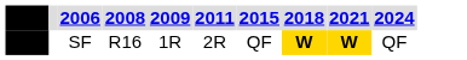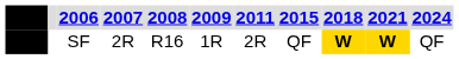 <table class="toccolours" border="0" cellpadding="2" cellspacing="0" align="left" style="margin:0.5em;">
 <tr>
 <th align=center style="background-color: #000000;"><span>Year</span></th>
 <th align=center style="background-color: #ddd;"></th>
 <th align=center style="background-color: #ddd;"></th>
 <th align=center style="background-color: #ddd;"><a href='#'>2006</a></th>
+<th align=center style="background-color: #ddd;"><a href='#'>2007</a></th>
 <th align=center style="background-color: #ddd;"><a href='#'>2008</a></th>
 <th align=center style="background-color: #ddd;"><a href='#'>2009</a></th>
 <th align=center style="background-color: #ddd;"><a href='#'>2011</a></th>
 <th align=center style="background-color: #ddd;"><a href='#'>2015</a></th>
 <th align=center style="background-color: #ddd;"><a href='#'>2018</a></th>
 <th align=center style="background-color: #ddd;"><a href='#'>2021</a></th>
 <th align=center style="background-color: #ddd;"><a href='#'>2024</a></th>
 </tr>
 <tr>
 <th align="center" style="background-color: #000000;"><span>Pos.</span></th>
 <td align="center"></td>
 <td align="center"></td>
 <td align="center">SF</td>
+<td align="center">2R</td>
 <td align="center">R16</td>
 <td align="center">1R</td>
 <td align="center">2R</td>
 <td align="center">QF</td>
 <td align="center" bgcolor="gold"><strong>W</strong></td>
 <td align="center" bgcolor="gold"><strong>W</strong></td>
 <td align="center">QF</td>
 </tr>
 </table>
